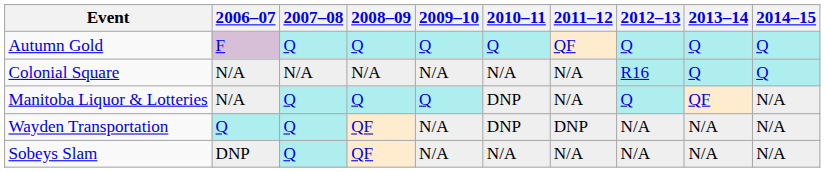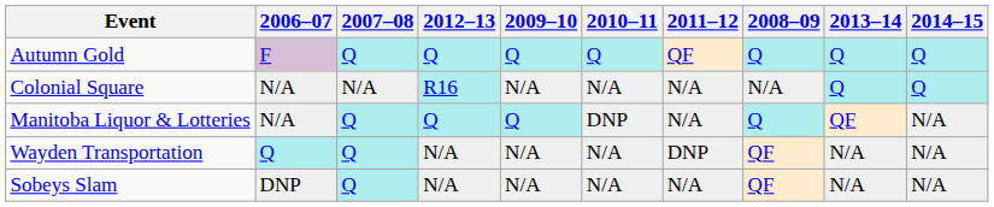 <table class="wikitable" border="1">
 <tr>
 <th>Event</th>
 <th><a href='#'>2006–07</a></th>
 <th><a href='#'>2007–08</a></th>
-<th><a href='#'>2008–09</a></th>
+<th><a href='#'>2012–13</a></th>
 <th><a href='#'>2009–10</a></th>
 <th><a href='#'>2010–11</a></th>
 <th><a href='#'>2011–12</a></th>
-<th><a href='#'>2012–13</a></th>
+<th><a href='#'>2008–09</a></th>
 <th><a href='#'>2013–14</a></th>
 <th><a href='#'>2014–15</a></th>
 </tr>
 <tr>
 <td><a href='#'>Autumn Gold</a></td>
 <td style="background:#D8BFD8;"><a href='#'>F</a></td>
 <td style="background:#afeeee;"><a href='#'>Q</a></td>
 <td style="background:#afeeee;"><a href='#'>Q</a></td>
 <td style="background:#afeeee;"><a href='#'>Q</a></td>
 <td style="background:#afeeee;"><a href='#'>Q</a></td>
 <td style="background:#ffebcd;"><a href='#'>QF</a></td>
 <td style="background:#afeeee;"><a href='#'>Q</a></td>
 <td style="background:#afeeee;"><a href='#'>Q</a></td>
 <td style="background:#afeeee;"><a href='#'>Q</a></td>
 </tr>
 <tr>
 <td><a href='#'>Colonial Square</a></td>
 <td style="background:#EFEFEF;">N/A</td>
 <td style="background:#EFEFEF;">N/A</td>
+<td style="background:#afeeee;"><a href='#'>R16</a></td>
 <td style="background:#EFEFEF;">N/A</td>
 <td style="background:#EFEFEF;">N/A</td>
 <td style="background:#EFEFEF;">N/A</td>
 <td style="background:#EFEFEF;">N/A</td>
-<td style="background:#afeeee;"><a href='#'>R16</a></td>
 <td style="background:#afeeee;"><a href='#'>Q</a></td>
 <td style="background:#afeeee;"><a href='#'>Q</a></td>
 </tr>
 <tr>
 <td><a href='#'>Manitoba Liquor & Lotteries</a></td>
 <td style="background:#EFEFEF;">N/A</td>
 <td style="background:#afeeee;"><a href='#'>Q</a></td>
 <td style="background:#afeeee;"><a href='#'>Q</a></td>
 <td style="background:#afeeee;"><a href='#'>Q</a></td>
 <td style="background:#EFEFEF;">DNP</td>
 <td style="background:#EFEFEF;">N/A</td>
 <td style="background:#afeeee;"><a href='#'>Q</a></td>
 <td style="background:#ffebcd;"><a href='#'>QF</a></td>
 <td style="background:#EFEFEF;">N/A</td>
 </tr>
 <tr>
 <td><a href='#'>Wayden Transportation</a></td>
 <td style="background:#afeeee;"><a href='#'>Q</a></td>
 <td style="background:#afeeee;"><a href='#'>Q</a></td>
-<td style="background:#ffebcd;"><a href='#'>QF</a></td>
+<td style="background:#EFEFEF;">N/A</td>
+<td style="background:#EFEFEF;">N/A</td>
 <td style="background:#EFEFEF;">N/A</td>
 <td style="background:#EFEFEF;">DNP</td>
-<td style="background:#EFEFEF;">DNP</td>
-<td style="background:#EFEFEF;">N/A</td>
+<td style="background:#ffebcd;"><a href='#'>QF</a></td>
 <td style="background:#EFEFEF;">N/A</td>
 <td style="background:#EFEFEF;">N/A</td>
 </tr>
 <tr>
 <td><a href='#'>Sobeys Slam</a></td>
 <td style="background:#EFEFEF;">DNP</td>
 <td style="background:#afeeee;"><a href='#'>Q</a></td>
-<td style="background:#ffebcd;"><a href='#'>QF</a></td>
 <td style="background:#EFEFEF;">N/A</td>
 <td style="background:#EFEFEF;">N/A</td>
 <td style="background:#EFEFEF;">N/A</td>
 <td style="background:#EFEFEF;">N/A</td>
+<td style="background:#ffebcd;"><a href='#'>QF</a></td>
 <td style="background:#EFEFEF;">N/A</td>
 <td style="background:#EFEFEF;">N/A</td>
 </tr>
 </table>
